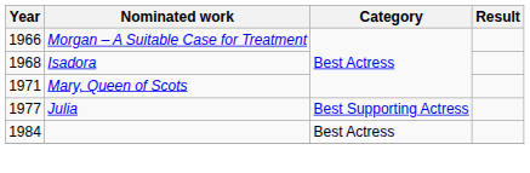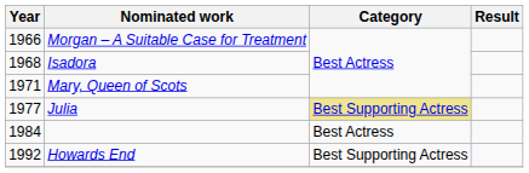 <table class="wikitable">
 <tr>
 <th>Year</th>
 <th>Nominated work</th>
 <th>Category</th>
 <th>Result</th>
 </tr>
 <tr>
 <td>1966</td>
 <td><em><a href='#'>Morgan – A Suitable Case for Treatment</a></em></td>
 <td rowspan=3><a href='#'>Best Actress</a></td>
 <td></td>
 </tr>
 <tr>
 <td>1968</td>
 <td><em><a href='#'>Isadora</a></em></td>
 <td></td>
 </tr>
 <tr>
 <td>1971</td>
 <td><em><a href='#'>Mary, Queen of Scots</a></em></td>
 <td></td>
 </tr>
 <tr>
 <td>1977</td>
 <td><em><a href='#'>Julia</a></em></td>
-<td><a href='#'>Best Supporting Actress</a></td>
+<td style="background: khaki;"><a href='#'>Best Supporting Actress</a></td>
 <td></td>
 </tr>
 <tr>
 <td>1984</td>
 <td><em></em></td>
 <td>Best Actress</td>
 <td></td>
 </tr>
 <tr>
+<td>1992</td>
+<td><em><a href='#'>Howards End</a></em></td>
+<td>Best Supporting Actress</td>
+<td></td>
+</tr>
+<tr>
 </tr>
 </table>
